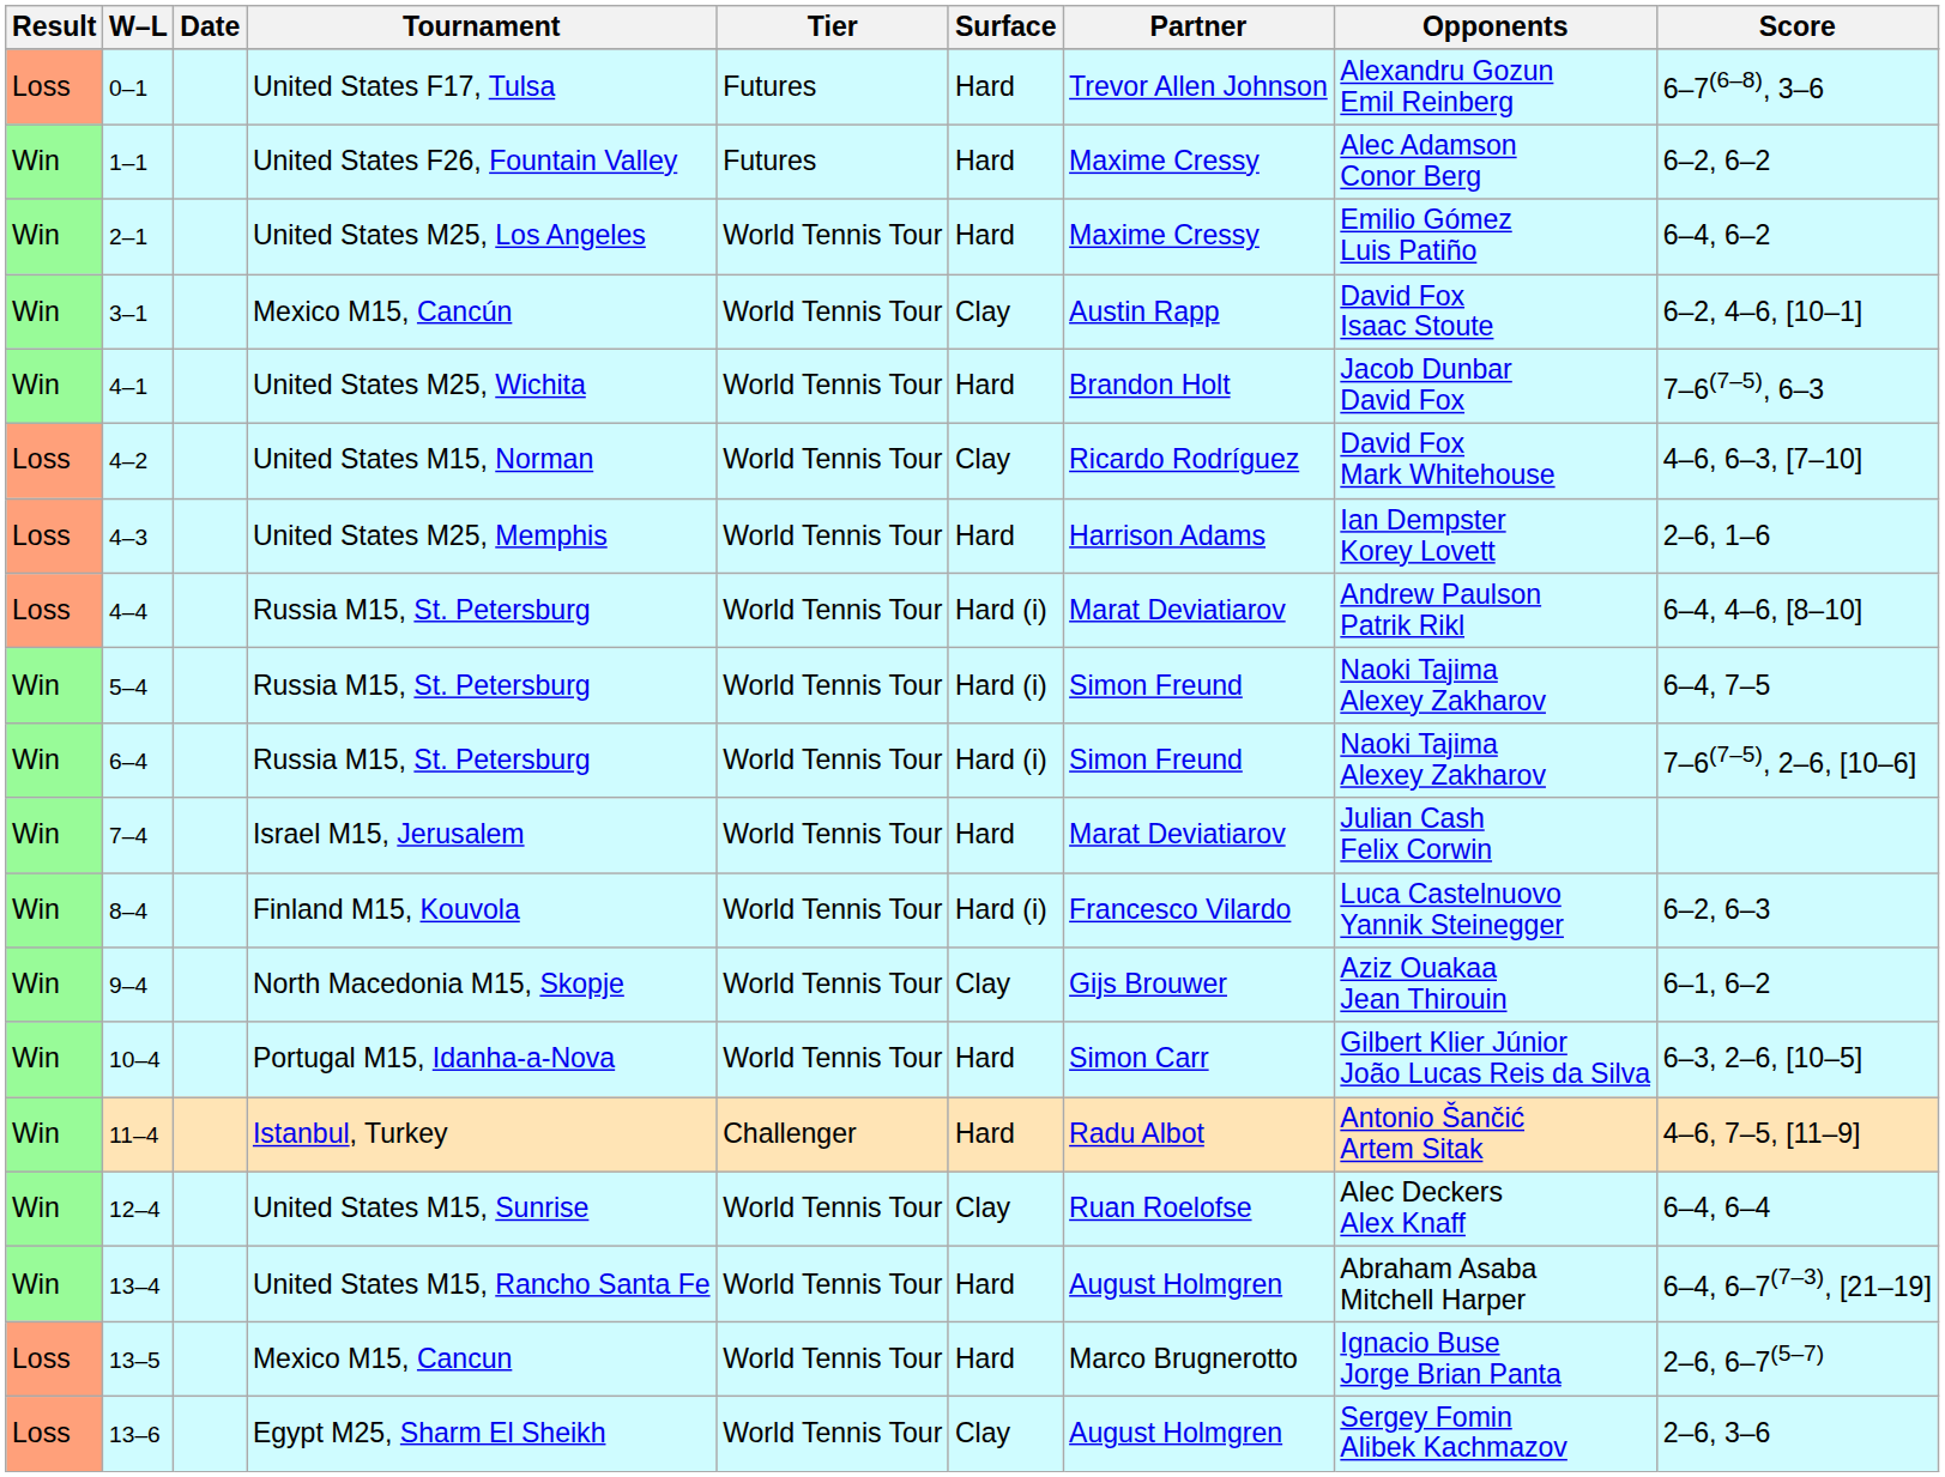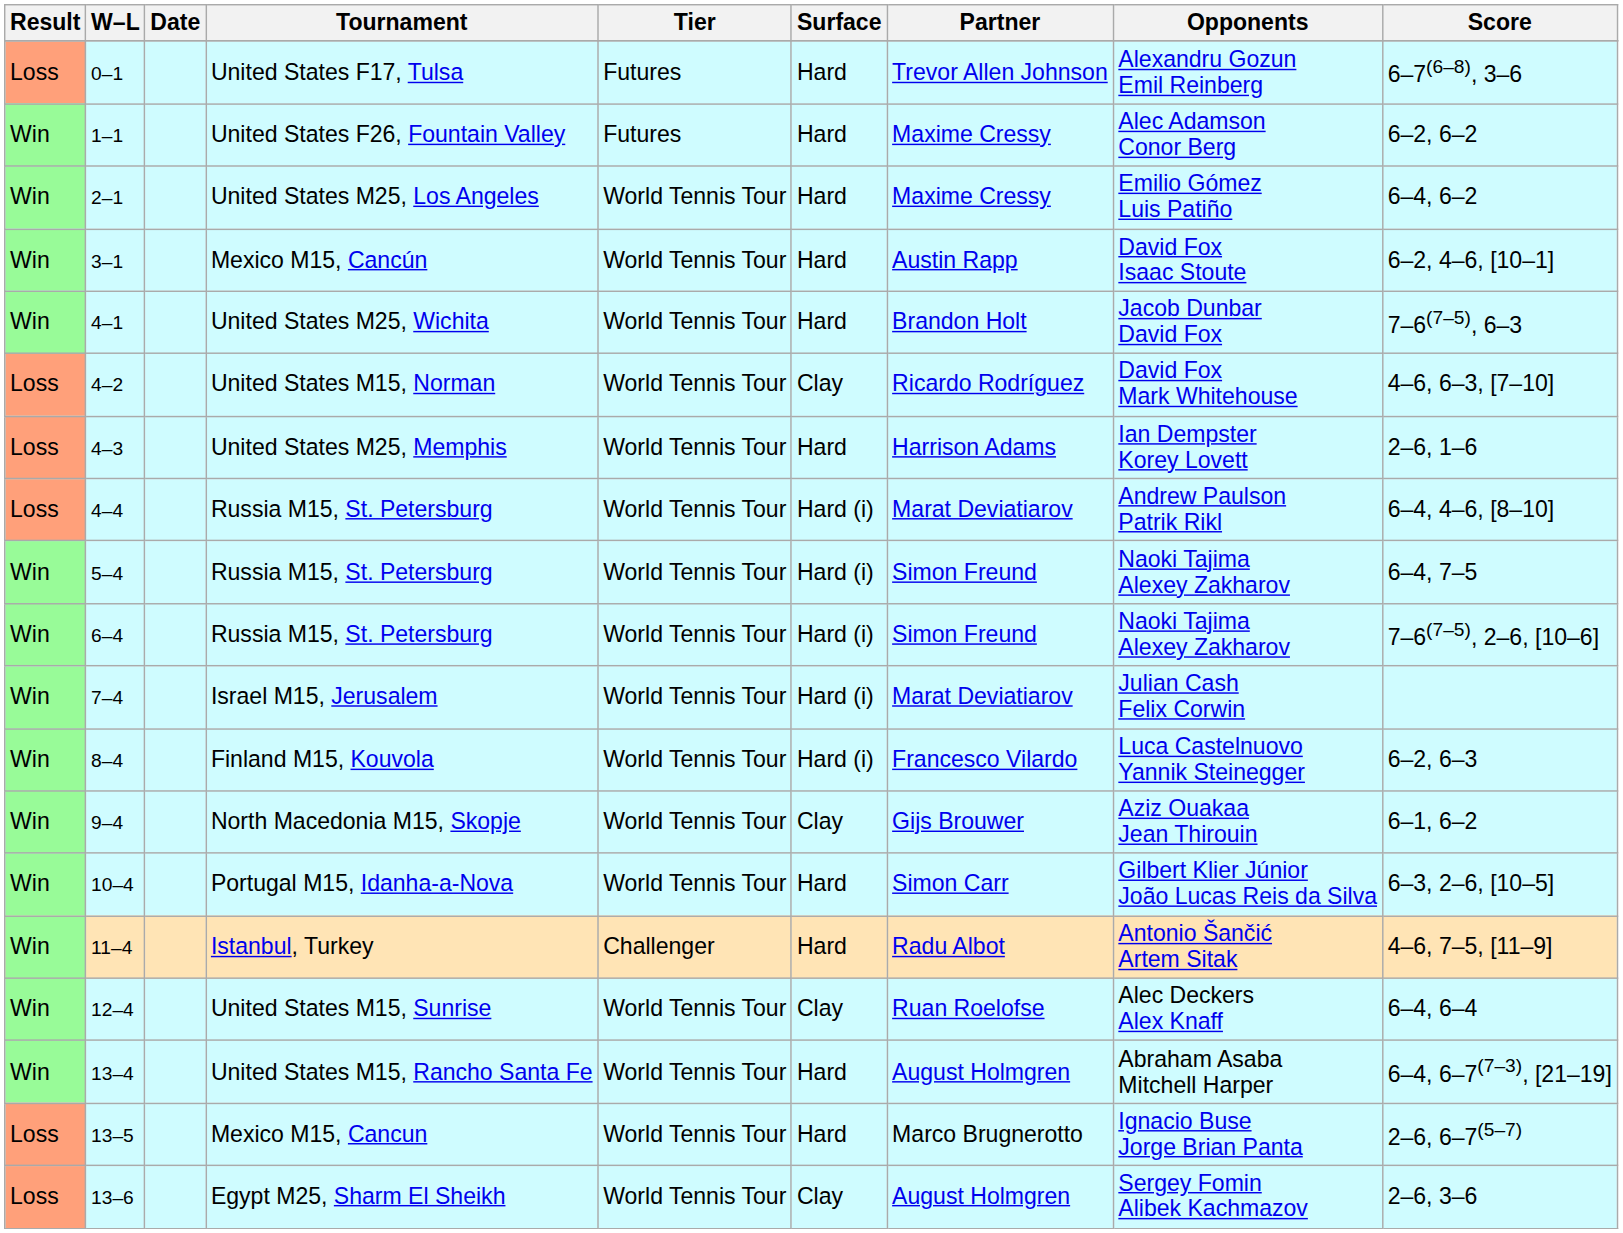 <table class=wikitable>
 <tr>
 <th>Result</th>
 <th class="unsortable">W–L</th>
 <th>Date</th>
 <th>Tournament</th>
 <th>Tier</th>
 <th>Surface</th>
 <th>Partner</th>
 <th>Opponents</th>
 <th class="unsortable">Score</th>
 </tr>
 <tr>
 </tr>
 <tr style="background:#cffcff;">
 <td bgcolor=FFA07A>Loss</td>
 <td><small>0–1</small></td>
 <td></td>
 <td> United States F17, <a href='#'>Tulsa</a></td>
 <td>Futures</td>
 <td>Hard</td>
 <td> <a href='#'>Trevor Allen Johnson</a></td>
 <td> <a href='#'>Alexandru Gozun</a><br> <a href='#'>Emil Reinberg</a></td>
 <td>6–7<sup>(6–8)</sup>, 3–6</td>
 </tr>
 <tr style="background:#cffcff;">
 <td bgcolor=98FB98>Win</td>
 <td><small>1–1</small></td>
 <td></td>
 <td> United States F26, <a href='#'>Fountain Valley</a></td>
 <td>Futures</td>
 <td>Hard</td>
 <td> <a href='#'>Maxime Cressy</a></td>
 <td> <a href='#'>Alec Adamson</a><br> <a href='#'>Conor Berg</a></td>
 <td>6–2, 6–2</td>
 </tr>
 <tr style="background:#cffcff;">
 <td bgcolor=98FB98>Win</td>
 <td><small>2–1</small></td>
 <td></td>
 <td> United States M25, <a href='#'>Los Angeles</a></td>
 <td>World Tennis Tour</td>
 <td>Hard</td>
 <td> <a href='#'>Maxime Cressy</a></td>
 <td> <a href='#'>Emilio Gómez</a><br> <a href='#'>Luis Patiño</a></td>
 <td>6–4, 6–2</td>
 </tr>
 <tr style="background:#cffcff;">
 <td bgcolor=98FB98>Win</td>
 <td><small>3–1</small></td>
 <td></td>
 <td> Mexico M15, <a href='#'>Cancún</a></td>
 <td>World Tennis Tour</td>
-<td>Clay</td>
+<td>Hard</td>
 <td> <a href='#'>Austin Rapp</a></td>
 <td> <a href='#'>David Fox</a><br> <a href='#'>Isaac Stoute</a></td>
 <td>6–2, 4–6, [10–1]</td>
 </tr>
 <tr style="background:#cffcff;">
 <td bgcolor=98FB98>Win</td>
 <td><small>4–1</small></td>
 <td></td>
 <td> United States M25, <a href='#'>Wichita</a></td>
 <td>World Tennis Tour</td>
 <td>Hard</td>
 <td> <a href='#'>Brandon Holt</a></td>
 <td> <a href='#'>Jacob Dunbar</a><br> <a href='#'>David Fox</a></td>
 <td>7–6<sup>(7–5)</sup>, 6–3</td>
 </tr>
 <tr style="background:#cffcff;">
 <td bgcolor=FFA07A>Loss</td>
 <td><small>4–2</small></td>
 <td></td>
 <td> United States M15, <a href='#'>Norman</a></td>
 <td>World Tennis Tour</td>
 <td>Clay</td>
 <td> <a href='#'>Ricardo Rodríguez</a></td>
 <td> <a href='#'>David Fox</a><br> <a href='#'>Mark Whitehouse</a></td>
 <td>4–6, 6–3, [7–10]</td>
 </tr>
 <tr style="background:#cffcff;">
 <td bgcolor=FFA07A>Loss</td>
 <td><small>4–3</small></td>
 <td></td>
 <td> United States M25, <a href='#'>Memphis</a></td>
 <td>World Tennis Tour</td>
 <td>Hard</td>
 <td> <a href='#'>Harrison Adams</a></td>
 <td> <a href='#'>Ian Dempster</a><br> <a href='#'>Korey Lovett</a></td>
 <td>2–6, 1–6</td>
 </tr>
 <tr style="background:#cffcff;">
 <td bgcolor=FFA07A>Loss</td>
 <td><small>4–4</small></td>
 <td></td>
 <td> Russia M15, <a href='#'>St. Petersburg</a></td>
 <td>World Tennis Tour</td>
 <td>Hard (i)</td>
 <td> <a href='#'>Marat Deviatiarov</a></td>
 <td> <a href='#'>Andrew Paulson</a><br> <a href='#'>Patrik Rikl</a></td>
 <td>6–4, 4–6, [8–10]</td>
 </tr>
 <tr style="background:#cffcff;">
 <td bgcolor=98FB98>Win</td>
 <td><small>5–4</small></td>
 <td></td>
 <td> Russia M15, <a href='#'>St. Petersburg</a></td>
 <td>World Tennis Tour</td>
 <td>Hard (i)</td>
 <td> <a href='#'>Simon Freund</a></td>
 <td> <a href='#'>Naoki Tajima</a><br> <a href='#'>Alexey Zakharov</a></td>
 <td>6–4, 7–5</td>
 </tr>
 <tr style="background:#cffcff;">
 <td bgcolor=98FB98>Win</td>
 <td><small>6–4</small></td>
 <td></td>
 <td> Russia M15, <a href='#'>St. Petersburg</a></td>
 <td>World Tennis Tour</td>
 <td>Hard (i)</td>
 <td> <a href='#'>Simon Freund</a></td>
 <td> <a href='#'>Naoki Tajima</a><br> <a href='#'>Alexey Zakharov</a></td>
 <td>7–6<sup>(7–5)</sup>, 2–6, [10–6]</td>
 </tr>
 <tr style="background:#cffcff;">
 <td bgcolor=98FB98>Win</td>
 <td><small>7–4</small></td>
 <td></td>
 <td> Israel M15, <a href='#'>Jerusalem</a></td>
 <td>World Tennis Tour</td>
-<td>Hard</td>
+<td>Hard (i)</td>
 <td> <a href='#'>Marat Deviatiarov</a></td>
 <td> <a href='#'>Julian Cash</a><br> <a href='#'>Felix Corwin</a></td>
 <td></td>
 </tr>
 <tr style="background:#cffcff;">
 <td bgcolor=98FB98>Win</td>
 <td><small>8–4</small></td>
 <td></td>
 <td> Finland M15, <a href='#'>Kouvola</a></td>
 <td>World Tennis Tour</td>
 <td>Hard (i)</td>
 <td> <a href='#'>Francesco Vilardo</a></td>
 <td> <a href='#'>Luca Castelnuovo</a><br> <a href='#'>Yannik Steinegger</a></td>
 <td>6–2, 6–3</td>
 </tr>
 <tr style="background:#cffcff;">
 <td bgcolor=98FB98>Win</td>
 <td><small>9–4</small></td>
 <td></td>
 <td> North Macedonia M15, <a href='#'>Skopje</a></td>
 <td>World Tennis Tour</td>
 <td>Clay</td>
 <td> <a href='#'>Gijs Brouwer</a></td>
 <td> <a href='#'>Aziz Ouakaa</a><br> <a href='#'>Jean Thirouin</a></td>
 <td>6–1, 6–2</td>
 </tr>
 <tr style="background:#cffcff;">
 <td bgcolor=98FB98>Win</td>
 <td><small>10–4</small></td>
 <td></td>
 <td> Portugal M15, <a href='#'>Idanha-a-Nova</a></td>
 <td>World Tennis Tour</td>
 <td>Hard</td>
 <td> <a href='#'>Simon Carr</a></td>
 <td> <a href='#'>Gilbert Klier Júnior</a><br> <a href='#'>João Lucas Reis da Silva</a></td>
 <td>6–3, 2–6, [10–5]</td>
 </tr>
 <tr style="background:moccasin;">
 <td bgcolor=98FB98>Win</td>
 <td><small>11–4</small></td>
 <td><a href='#'></a></td>
 <td><a href='#'>Istanbul</a>, Turkey</td>
 <td>Challenger</td>
 <td>Hard</td>
 <td> <a href='#'>Radu Albot</a></td>
 <td> <a href='#'>Antonio Šančić</a><br> <a href='#'>Artem Sitak</a></td>
 <td>4–6, 7–5, [11–9]</td>
 </tr>
 <tr style="background:#cffcff;">
 <td bgcolor=98FB98>Win</td>
 <td><small>12–4</small></td>
 <td></td>
 <td> United States M15, <a href='#'>Sunrise</a></td>
 <td>World Tennis Tour</td>
 <td>Clay</td>
 <td> <a href='#'>Ruan Roelofse</a></td>
 <td> Alec Deckers <br> <a href='#'>Alex Knaff</a></td>
 <td>6–4, 6–4</td>
 </tr>
 <tr style="background:#cffcff;">
 <td bgcolor=98FB98>Win</td>
 <td><small>13–4</small></td>
 <td></td>
 <td> United States M15, <a href='#'>Rancho Santa Fe</a></td>
 <td>World Tennis Tour</td>
 <td>Hard</td>
 <td> <a href='#'>August Holmgren</a></td>
 <td> Abraham Asaba <br> Mitchell Harper</td>
 <td>6–4, 6–7<sup>(7–3)</sup>, [21–19]</td>
 </tr>
 <tr style="background:#cffcff;">
 <td bgcolor=FFA07A>Loss</td>
 <td><small>13–5</small></td>
 <td></td>
 <td> Mexico M15, <a href='#'>Cancun</a></td>
 <td>World Tennis Tour</td>
 <td>Hard</td>
 <td> Marco Brugnerotto</td>
 <td> <a href='#'>Ignacio Buse</a> <br> <a href='#'>Jorge Brian Panta</a></td>
 <td>2–6, 6–7<sup>(5–7)</sup></td>
 </tr>
 <tr style="background:#cffcff;">
 <td bgcolor=FFA07A>Loss</td>
 <td><small>13–6</small></td>
 <td></td>
 <td> Egypt M25, <a href='#'>Sharm El Sheikh</a></td>
 <td>World Tennis Tour</td>
 <td>Clay</td>
 <td> <a href='#'>August Holmgren</a></td>
 <td> <a href='#'>Sergey Fomin</a> <br> <a href='#'>Alibek Kachmazov</a></td>
 <td>2–6, 3–6</td>
 </tr>
 </table>
